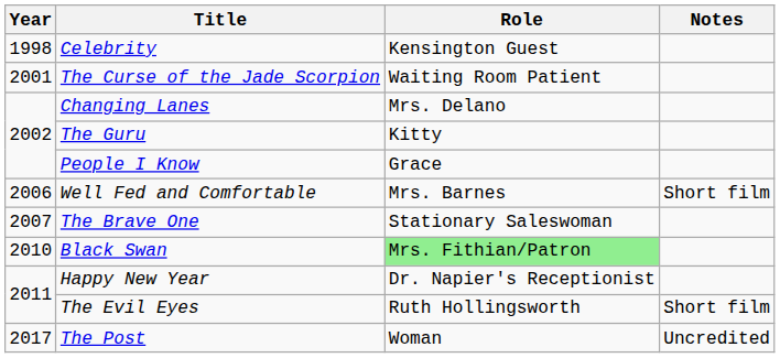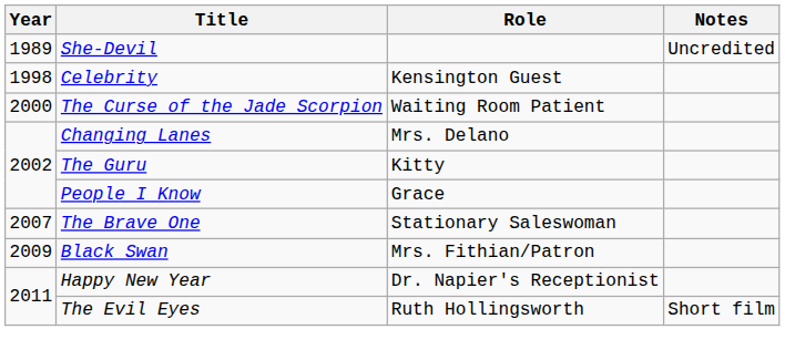 <table class="wikitable">
 <tr>
 <th>Year</th>
 <th>Title</th>
 <th>Role</th>
 <th>Notes</th>
 </tr>
 <tr>
+<td>1989</td>
+<td><em><a href='#'>She-Devil</a></em></td>
+<td></td>
+<td>Uncredited</td>
+</tr>
+<tr>
 <td>1998</td>
 <td><a href='#'><em>Celebrity</em></a></td>
 <td>Kensington Guest</td>
 <td></td>
 </tr>
 <tr>
-<td>2001</td>
+<td>2000</td>
 <td><em><a href='#'>The Curse of the Jade Scorpion</a></em></td>
 <td>Waiting Room Patient</td>
 <td></td>
 </tr>
 <tr>
 <td rowspan="3">2002</td>
 <td><em><a href='#'>Changing Lanes</a></em></td>
 <td>Mrs. Delano</td>
 <td></td>
 </tr>
 <tr>
 <td><em><a href='#'>The Guru</a></em></td>
 <td>Kitty</td>
 <td></td>
 </tr>
 <tr>
 <td><em><a href='#'>People I Know</a></em></td>
 <td>Grace</td>
 <td></td>
 </tr>
 <tr>
-<td>2006</td>
-<td><em>Well Fed and Comfortable</em></td>
-<td>Mrs. Barnes</td>
-<td>Short film</td>
-</tr>
-<tr>
 <td>2007</td>
 <td><em><a href='#'>The Brave One</a></em></td>
 <td>Stationary Saleswoman</td>
 <td></td>
 </tr>
 <tr>
-<td>2010</td>
+<td>2009</td>
 <td><a href='#'><em>Black Swan</em></a></td>
-<td style="background: lightgreen;">Mrs. Fithian/Patron</td>
+<td>Mrs. Fithian/Patron</td>
 <td></td>
 </tr>
 <tr>
 <td rowspan="2">2011</td>
 <td><em>Happy New Year</em></td>
 <td>Dr. Napier's Receptionist</td>
 <td></td>
 </tr>
 <tr>
 <td><em>The Evil Eyes</em></td>
 <td>Ruth Hollingsworth</td>
 <td>Short film</td>
 </tr>
-<tr>
-<td>2017</td>
-<td><em><a href='#'>The Post</a></em></td>
-<td>Woman</td>
-<td>Uncredited</td>
-</tr>
 </table>
